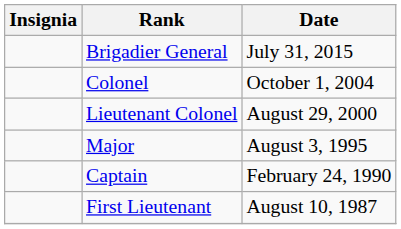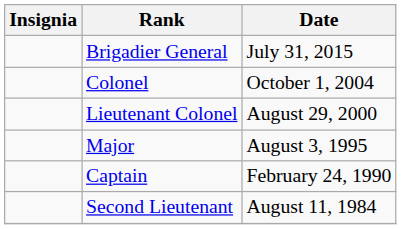 <table class="wikitable">
 <tr>
 <th>Insignia</th>
 <th>Rank</th>
 <th>Date</th>
 </tr>
 <tr>
 <td></td>
 <td><a href='#'>Brigadier General</a></td>
 <td>July 31, 2015</td>
 </tr>
 <tr>
 <td></td>
 <td><a href='#'>Colonel</a></td>
 <td>October 1, 2004</td>
 </tr>
 <tr>
 <td></td>
 <td><a href='#'>Lieutenant Colonel</a></td>
 <td>August 29, 2000</td>
 </tr>
 <tr>
 <td></td>
 <td><a href='#'>Major</a></td>
 <td>August 3, 1995</td>
 </tr>
 <tr>
 <td></td>
 <td><a href='#'>Captain</a></td>
 <td>February 24, 1990</td>
 </tr>
 <tr>
 <td></td>
-<td><a href='#'>First Lieutenant</a></td>
-<td>August 10, 1987</td>
+<td><a href='#'>Second Lieutenant</a></td>
+<td>August 11, 1984</td>
 </tr>
 <tr>
 </tr>
 </table>
